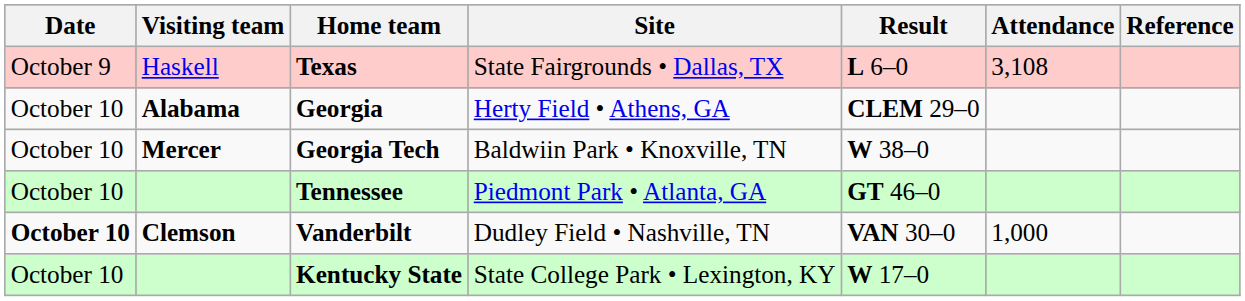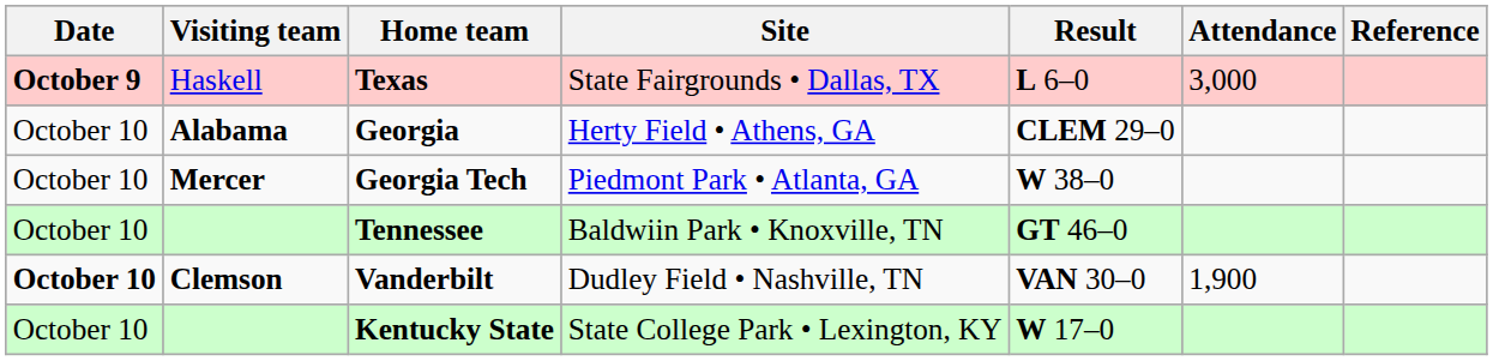 <table class="wikitable" style="font-size:95%;">
 <tr>
 <th>Date</th>
 <th>Visiting team</th>
 <th>Home team</th>
 <th>Site</th>
 <th>Result</th>
 <th>Attendance</th>
 <th class="unsortable">Reference</th>
 </tr>
 <tr bgcolor=ffcccc>
-<td>October 9</td>
+<td><strong>October 9</strong></td>
 <td><a href='#'>Haskell</a></td>
 <td><strong>Texas</strong></td>
 <td>State Fairgrounds • <a href='#'>Dallas, TX</a></td>
 <td><strong>L</strong> 6–0</td>
-<td>3,108</td>
+<td>3,000</td>
 <td></td>
 </tr>
 <tr bgcolor=>
 <td>October 10</td>
 <td><strong>Alabama</strong></td>
 <td><strong>Georgia</strong></td>
 <td><a href='#'>Herty Field</a> • <a href='#'>Athens, GA</a></td>
 <td><strong>CLEM</strong> 29–0</td>
 <td></td>
 <td></td>
 </tr>
 <tr bgcolor=>
 <td>October 10</td>
 <td><strong>Mercer</strong></td>
 <td><strong>Georgia Tech</strong></td>
-<td>Baldwiin Park • Knoxville, TN</td>
+<td><a href='#'>Piedmont Park</a> • <a href='#'>Atlanta, GA</a></td>
 <td><strong>W</strong> 38–0</td>
 <td></td>
 <td></td>
 </tr>
 <tr bgcolor=ccffcc>
 <td>October 10</td>
 <td></td>
 <td><strong>Tennessee</strong></td>
-<td><a href='#'>Piedmont Park</a> • <a href='#'>Atlanta, GA</a></td>
+<td>Baldwiin Park • Knoxville, TN</td>
 <td><strong>GT</strong> 46–0</td>
 <td></td>
 <td></td>
 </tr>
 <tr bgcolor=>
 <td><strong>October 10</strong></td>
 <td><strong>Clemson</strong></td>
 <td><strong>Vanderbilt</strong></td>
 <td>Dudley Field • Nashville, TN</td>
 <td><strong>VAN</strong> 30–0</td>
-<td>1,000</td>
+<td>1,900</td>
 <td></td>
 </tr>
 <tr bgcolor=ccffcc>
 <td>October 10</td>
 <td></td>
 <td><strong>Kentucky State</strong></td>
 <td>State College Park • Lexington, KY</td>
 <td><strong>W</strong> 17–0</td>
 <td></td>
 <td></td>
 </tr>
 </table>
